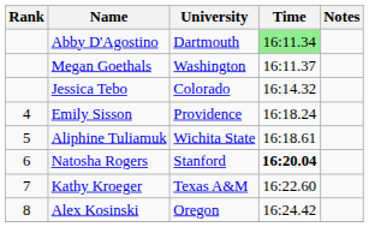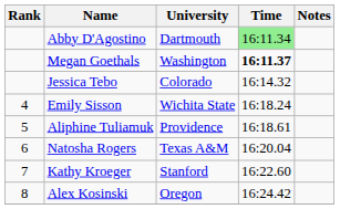 <table class="wikitable sortable" style="text-align:center">
 <tr>
 <th>Rank</th>
 <th>Name</th>
 <th>University</th>
 <th>Time</th>
 <th>Notes</th>
 </tr>
 <tr>
 <td></td>
 <td align=left><a href='#'>Abby D'Agostino</a></td>
 <td align=left><a href='#'>Dartmouth</a></td>
 <td style="background: lightgreen;">16:11.34</td>
 <td></td>
 </tr>
 <tr>
 <td></td>
 <td align=left><a href='#'>Megan Goethals</a></td>
 <td align=left><a href='#'>Washington</a></td>
-<td>16:11.37</td>
+<td><strong>16:11.37</strong></td>
 <td></td>
 </tr>
 <tr>
 <td></td>
 <td align=left><a href='#'>Jessica Tebo</a></td>
 <td align=left><a href='#'>Colorado</a></td>
 <td>16:14.32</td>
 <td></td>
 </tr>
 <tr>
 <td>4</td>
 <td align=left><a href='#'>Emily Sisson</a></td>
-<td align=left><a href='#'>Providence</a></td>
+<td align=left><a href='#'>Wichita State</a></td>
 <td>16:18.24</td>
 <td></td>
 </tr>
 <tr>
 <td>5</td>
 <td align=left><a href='#'>Aliphine Tuliamuk</a></td>
-<td align=left><a href='#'>Wichita State</a></td>
+<td align=left><a href='#'>Providence</a></td>
 <td>16:18.61</td>
 <td></td>
 </tr>
 <tr>
 <td>6</td>
 <td align=left><a href='#'>Natosha Rogers</a></td>
-<td align=left><a href='#'>Stanford</a></td>
-<td><strong>16:20.04</strong></td>
+<td align=left><a href='#'>Texas A&M</a></td>
+<td>16:20.04</td>
 <td></td>
 </tr>
 <tr>
 <td>7</td>
 <td align=left><a href='#'>Kathy Kroeger</a></td>
-<td align=left><a href='#'>Texas A&M</a></td>
+<td align=left><a href='#'>Stanford</a></td>
 <td>16:22.60</td>
 <td></td>
 </tr>
 <tr>
 <td>8</td>
 <td align=left><a href='#'>Alex Kosinski</a></td>
 <td align=left><a href='#'>Oregon</a></td>
 <td>16:24.42</td>
 <td></td>
 </tr>
 <tr>
 </tr>
 </table>
